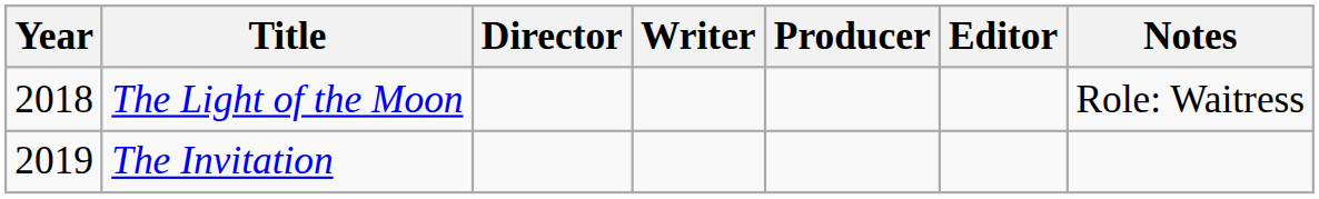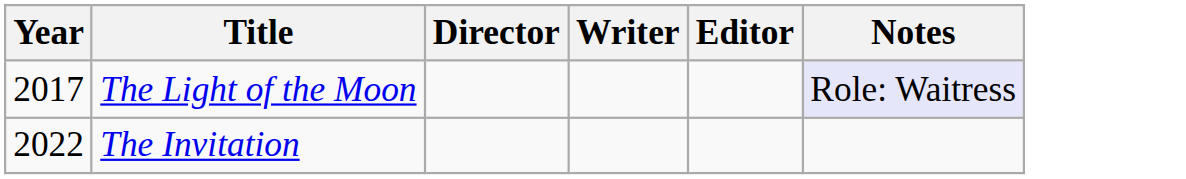 <table class="wikitable">
 <tr>
 <th>Year</th>
 <th>Title</th>
 <th>Director</th>
 <th>Writer</th>
-<th>Producer</th>
 <th>Editor</th>
 <th>Notes</th>
 </tr>
 <tr>
-<td>2018</td>
+<td>2017</td>
 <td><em><a href='#'>The Light of the Moon</a></em></td>
 <td></td>
 <td></td>
 <td></td>
-<td></td>
-<td>Role: Waitress</td>
+<td style="background: lavender;">Role: Waitress</td>
 </tr>
 <tr>
-<td>2019</td>
+<td>2022</td>
 <td><em><a href='#'>The Invitation</a></em></td>
-<td></td>
 <td></td>
 <td></td>
 <td></td>
 <td></td>
 </tr>
 </table>
